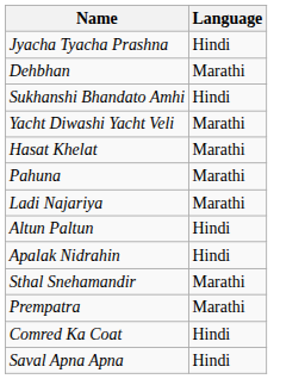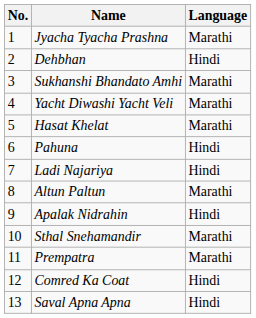 <table class="wikitable sortable">
 <tr>
+<th scope="col">No.</th>
 <th scope="col">Name</th>
 <th scope="col">Language</th>
 </tr>
 <tr>
+<td>1</td>
 <td scope="row"><em>Jyacha Tyacha Prashna</em></td>
+<td>Marathi</td>
+</tr>
+<tr>
+<td>2</td>
+<td scope="row"><em>Dehbhan</em></td>
 <td>Hindi</td>
 </tr>
 <tr>
-<td scope="row"><em>Dehbhan</em></td>
+<td>3</td>
+<td scope="row"><em>Sukhanshi Bhandato Amhi</em></td>
 <td>Marathi</td>
 </tr>
 <tr>
-<td scope="row"><em>Sukhanshi Bhandato Amhi</em></td>
-<td>Hindi</td>
-</tr>
-<tr>
+<td>4</td>
 <td scope="row"><em>Yacht Diwashi Yacht Veli</em></td>
 <td>Marathi</td>
 </tr>
 <tr>
+<td>5</td>
 <td scope="row"><em>Hasat Khelat</em></td>
 <td>Marathi</td>
 </tr>
 <tr>
+<td>6</td>
 <td scope="row"><em>Pahuna</em></td>
+<td>Hindi</td>
+</tr>
+<tr>
+<td>7</td>
+<td scope="row"><em>Ladi Najariya</em></td>
+<td>Hindi</td>
+</tr>
+<tr>
+<td>8</td>
+<td scope="row"><em>Altun Paltun</em></td>
 <td>Marathi</td>
 </tr>
 <tr>
-<td scope="row"><em>Ladi Najariya</em></td>
-<td>Marathi</td>
-</tr>
-<tr>
-<td scope="row"><em>Altun Paltun</em></td>
-<td>Hindi</td>
-</tr>
-<tr>
+<td>9</td>
 <td><em>Apalak Nidrahin</em></td>
 <td>Hindi</td>
 </tr>
 <tr>
+<td>10</td>
 <td scope="row"><em>Sthal Snehamandir</em></td>
 <td>Marathi</td>
 </tr>
 <tr>
+<td>11</td>
 <td scope="row"><em>Prempatra</em></td>
 <td>Marathi</td>
 </tr>
 <tr>
+<td>12</td>
 <td scope="row"><em>Comred Ka Coat</em></td>
 <td>Hindi</td>
 </tr>
 <tr>
+<td>13</td>
 <td scope="row"><em>Saval Apna Apna</em></td>
 <td>Hindi</td>
 </tr>
 </table>
